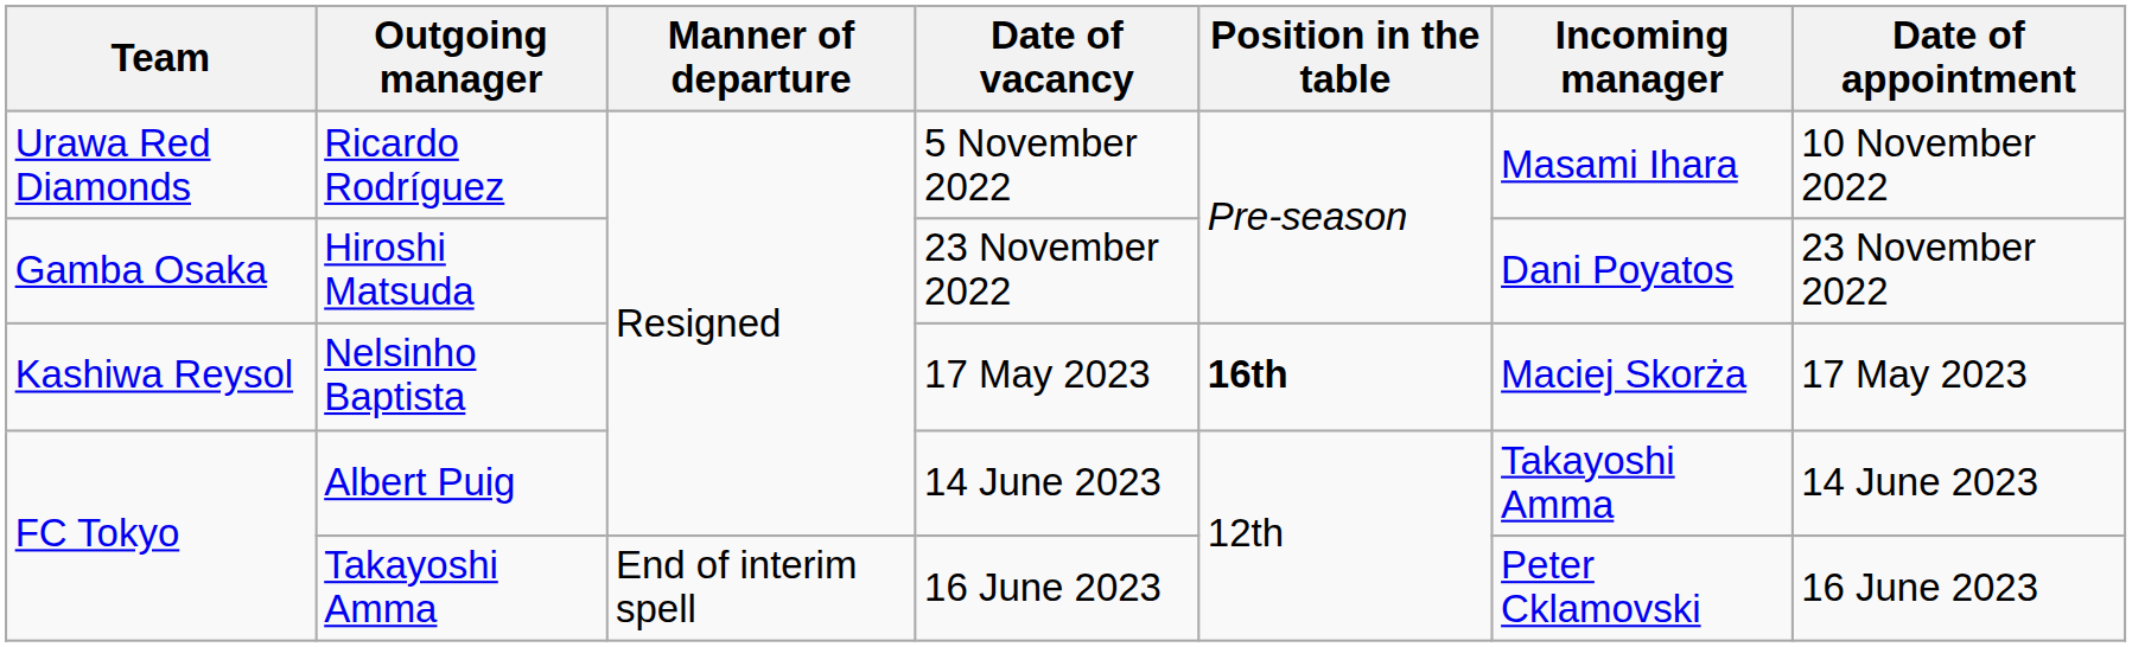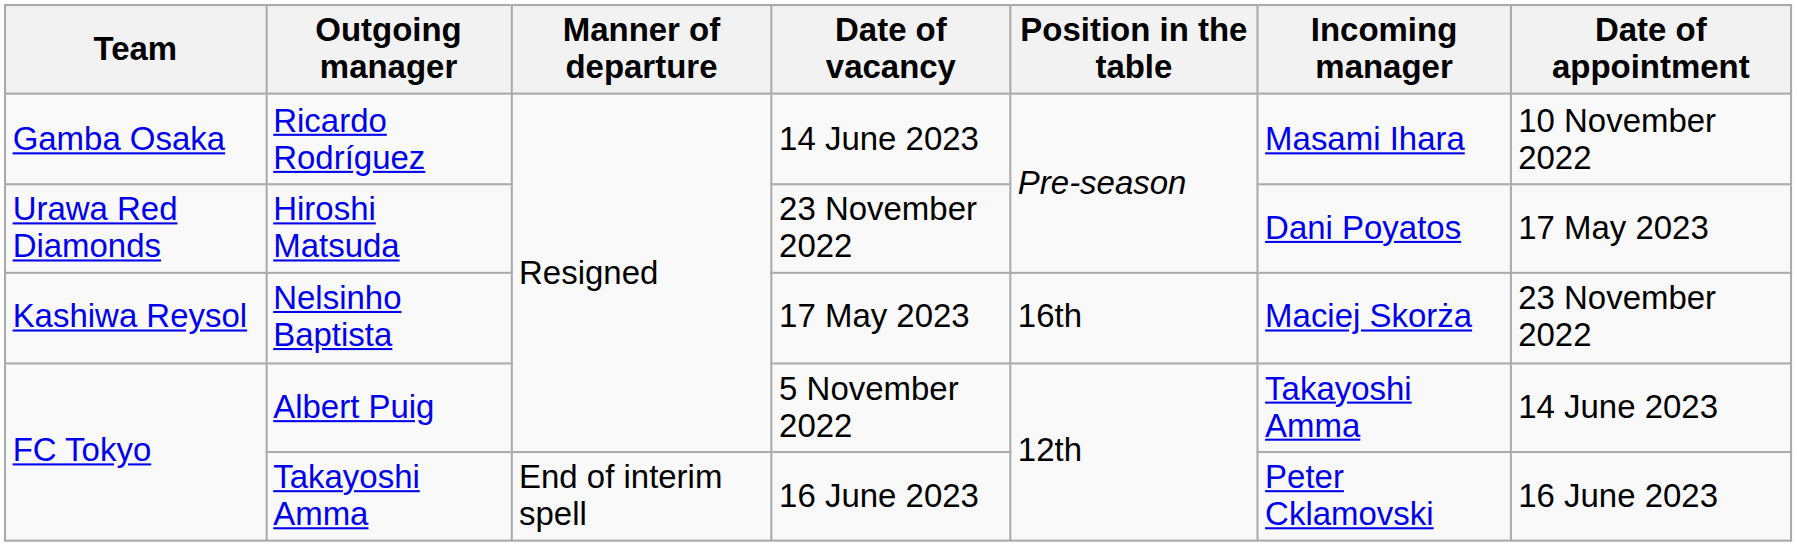 <table class="wikitable sortable">
 <tr>
 <th>Team</th>
 <th>Outgoing manager</th>
 <th>Manner of departure</th>
 <th>Date of vacancy</th>
 <th>Position in the table</th>
 <th>Incoming manager</th>
 <th>Date of appointment</th>
 </tr>
 <tr>
-<td><a href='#'>Urawa Red Diamonds</a></td>
+<td><a href='#'>Gamba Osaka</a></td>
 <td> <a href='#'>Ricardo Rodríguez</a></td>
 <td rowspan=4>Resigned</td>
-<td>5 November 2022</td>
+<td>14 June 2023</td>
 <td rowspan=2><em>Pre-season</em></td>
 <td> <a href='#'>Masami Ihara</a></td>
 <td>10 November 2022</td>
 </tr>
 <tr>
-<td><a href='#'>Gamba Osaka</a></td>
+<td><a href='#'>Urawa Red Diamonds</a></td>
 <td> <a href='#'>Hiroshi Matsuda</a></td>
 <td>23 November 2022</td>
 <td> <a href='#'>Dani Poyatos</a></td>
-<td>23 November 2022</td>
+<td>17 May 2023</td>
 </tr>
 <tr>
 <td><a href='#'>Kashiwa Reysol</a></td>
 <td> <a href='#'>Nelsinho Baptista</a></td>
 <td>17 May 2023</td>
-<td><strong>16th</strong></td>
+<td>16th</td>
 <td> <a href='#'>Maciej Skorża</a></td>
-<td>17 May 2023</td>
+<td>23 November 2022</td>
 </tr>
 <tr>
 <td rowspan=2><a href='#'>FC Tokyo</a></td>
 <td> <a href='#'>Albert Puig</a></td>
-<td>14 June 2023</td>
+<td>5 November 2022</td>
 <td rowspan=2>12th</td>
 <td> <a href='#'>Takayoshi Amma</a></td>
 <td>14 June 2023</td>
 </tr>
 <tr>
 <td> <a href='#'>Takayoshi Amma</a></td>
 <td>End of interim spell</td>
 <td>16 June 2023</td>
 <td> <a href='#'>Peter Cklamovski</a></td>
 <td>16 June 2023</td>
 </tr>
 </table>
